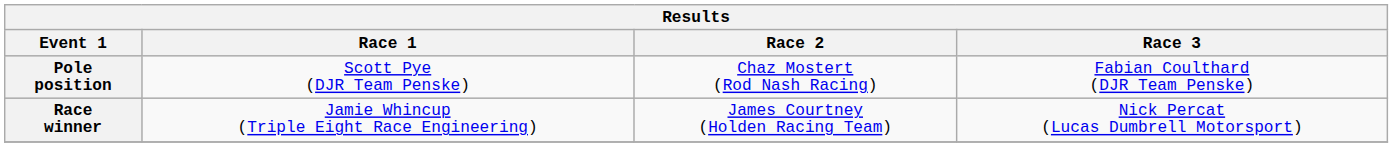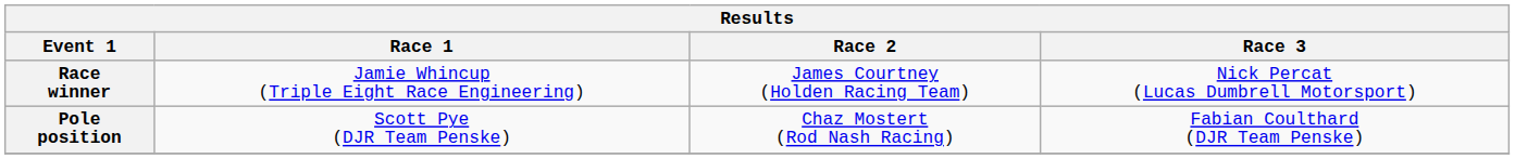 <table class="wikitable collapsible collapsed" align="center" width="75%" style="font-size: 85%; max-width: 950px">
 <tr>
 <th colspan="4">Results</th>
 </tr>
 <tr>
 <th>Event 1</th>
 <th>Race 1</th>
 <th>Race 2</th>
 <th>Race 3</th>
 </tr>
 <tr>
+<th>Race<br>winner</th>
+<td align="center"> <a href='#'>Jamie Whincup</a><br>(<a href='#'>Triple Eight Race Engineering</a>)</td>
+<td align="center"> <a href='#'>James Courtney</a><br>(<a href='#'>Holden Racing Team</a>)</td>
+<td align="center"> <a href='#'>Nick Percat</a><br>(<a href='#'>Lucas Dumbrell Motorsport</a>)</td>
+</tr>
+<tr>
 <th>Pole<br>position</th>
 <td align="center"> <a href='#'>Scott Pye</a><br>(<a href='#'>DJR Team Penske</a>)</td>
 <td align="center"> <a href='#'>Chaz Mostert</a><br>(<a href='#'>Rod Nash Racing</a>)</td>
 <td align="center"> <a href='#'>Fabian Coulthard</a><br>(<a href='#'>DJR Team Penske</a>)</td>
 </tr>
 <tr>
-<th>Race<br>winner</th>
-<td align="center"> <a href='#'>Jamie Whincup</a><br>(<a href='#'>Triple Eight Race Engineering</a>)</td>
-<td align="center"> <a href='#'>James Courtney</a><br>(<a href='#'>Holden Racing Team</a>)</td>
-<td align="center"> <a href='#'>Nick Percat</a><br>(<a href='#'>Lucas Dumbrell Motorsport</a>)</td>
-</tr>
-<tr>
 </tr>
 </table>
